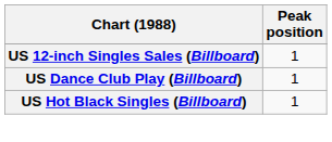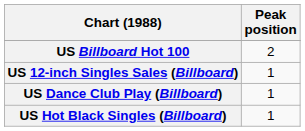 <table class="wikitable sortable plainrowheaders" style="text-align:center">
 <tr>
 <th>Chart (1988)</th>
 <th>Peak<br>position</th>
 </tr>
 <tr>
 </tr>
 <tr>
 </tr>
 <tr>
 </tr>
 <tr>
 </tr>
 <tr>
 </tr>
 <tr>
+<th scope="row">US <a href='#'><em>Billboard</em> Hot 100</a></th>
+<td>2</td>
+</tr>
+<tr>
 <th scope="row">US <a href='#'>12-inch Singles Sales</a> (<em><a href='#'>Billboard</a></em>)</th>
 <td>1</td>
 </tr>
 <tr>
 <th scope="row">US <a href='#'>Dance Club Play</a> (<em><a href='#'>Billboard</a></em>)</th>
 <td>1</td>
 </tr>
 <tr>
 <th scope="row">US <a href='#'>Hot Black Singles</a> (<em><a href='#'>Billboard</a></em>)</th>
 <td>1</td>
 </tr>
 </table>
